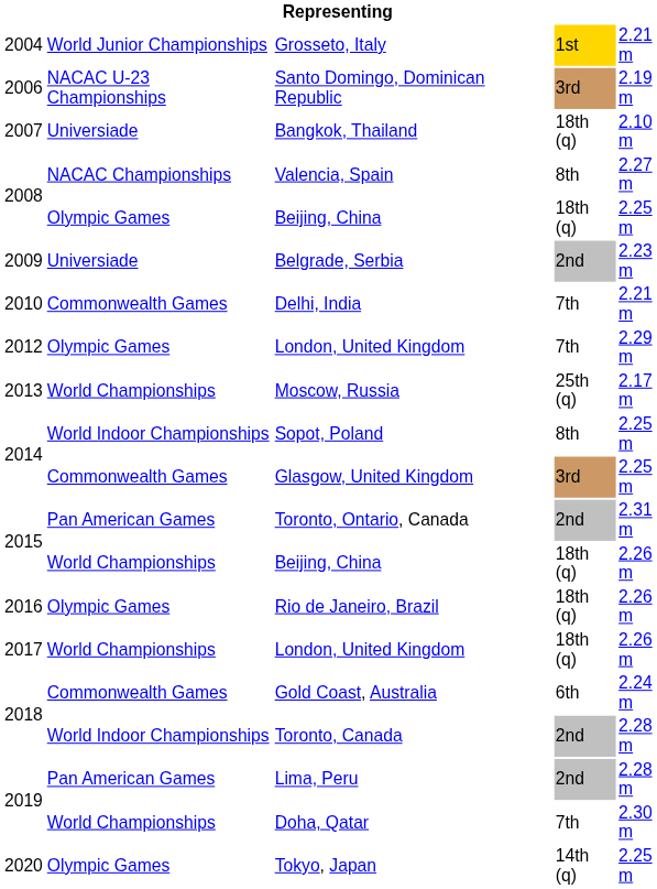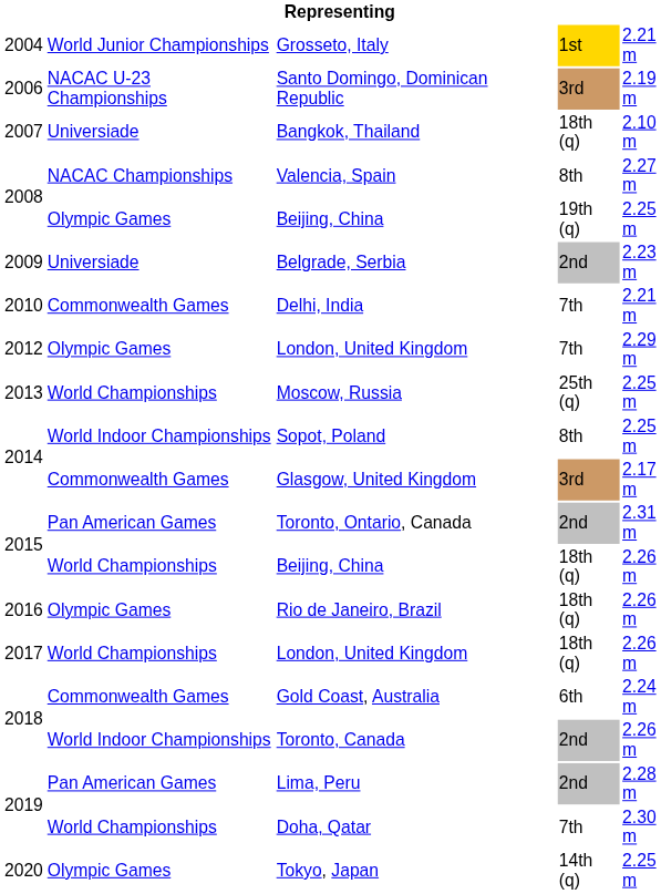 <table>
 <tr>
 <th colspan="5">Representing </th>
 </tr>
 <tr>
 <td>2004</td>
 <td><a href='#'>World Junior Championships</a></td>
 <td><a href='#'>Grosseto, Italy</a></td>
 <td bgcolor="gold">1st</td>
 <td><a href='#'>2.21 m</a></td>
 </tr>
 <tr>
 <td>2006</td>
 <td><a href='#'>NACAC U-23 Championships</a></td>
 <td><a href='#'>Santo Domingo, Dominican Republic</a></td>
 <td bgcolor=#cc9966>3rd</td>
 <td><a href='#'>2.19 m</a></td>
 </tr>
 <tr>
 <td>2007</td>
 <td><a href='#'>Universiade</a></td>
 <td><a href='#'>Bangkok, Thailand</a></td>
 <td>18th (q)</td>
 <td><a href='#'>2.10 m</a></td>
 </tr>
 <tr>
 <td rowspan=2>2008</td>
 <td><a href='#'>NACAC Championships</a></td>
 <td><a href='#'>Valencia, Spain</a></td>
 <td>8th</td>
 <td><a href='#'>2.27 m</a></td>
 </tr>
 <tr>
 <td><a href='#'>Olympic Games</a></td>
 <td><a href='#'>Beijing, China</a></td>
-<td>18th (q)</td>
+<td>19th (q)</td>
 <td><a href='#'>2.25 m</a></td>
 </tr>
 <tr>
 <td>2009</td>
 <td><a href='#'>Universiade</a></td>
 <td><a href='#'>Belgrade, Serbia</a></td>
 <td bgcolor="silver">2nd</td>
 <td><a href='#'>2.23 m</a></td>
 </tr>
 <tr>
 <td>2010</td>
 <td><a href='#'>Commonwealth Games</a></td>
 <td><a href='#'>Delhi, India</a></td>
 <td>7th</td>
 <td><a href='#'>2.21 m</a></td>
 </tr>
 <tr>
 <td>2012</td>
 <td><a href='#'>Olympic Games</a></td>
 <td><a href='#'>London, United Kingdom</a></td>
 <td>7th</td>
 <td><a href='#'>2.29 m</a></td>
 </tr>
 <tr>
 <td>2013</td>
 <td><a href='#'>World Championships</a></td>
 <td><a href='#'>Moscow, Russia</a></td>
 <td>25th (q)</td>
-<td><a href='#'>2.17 m</a></td>
+<td><a href='#'>2.25 m</a></td>
 </tr>
 <tr>
 <td rowspan=2>2014</td>
 <td><a href='#'>World Indoor Championships</a></td>
 <td><a href='#'>Sopot, Poland</a></td>
 <td>8th</td>
 <td><a href='#'>2.25 m</a></td>
 </tr>
 <tr>
 <td><a href='#'>Commonwealth Games</a></td>
 <td><a href='#'>Glasgow, United Kingdom</a></td>
 <td bgcolor=#cc9966>3rd</td>
-<td><a href='#'>2.25 m</a></td>
+<td><a href='#'>2.17 m</a></td>
 </tr>
 <tr>
 <td rowspan=2>2015</td>
 <td><a href='#'>Pan American Games</a></td>
 <td><a href='#'>Toronto, Ontario</a>, Canada</td>
 <td bgcolor="silver">2nd</td>
 <td><a href='#'>2.31 m</a></td>
 </tr>
 <tr>
 <td><a href='#'>World Championships</a></td>
 <td><a href='#'>Beijing, China</a></td>
 <td>18th (q)</td>
 <td><a href='#'>2.26 m</a></td>
 </tr>
 <tr>
 <td>2016</td>
 <td><a href='#'>Olympic Games</a></td>
 <td><a href='#'>Rio de Janeiro, Brazil</a></td>
 <td>18th (q)</td>
 <td><a href='#'>2.26 m</a></td>
 </tr>
 <tr>
 <td>2017</td>
 <td><a href='#'>World Championships</a></td>
 <td><a href='#'>London, United Kingdom</a></td>
 <td>18th (q)</td>
 <td><a href='#'>2.26 m</a></td>
 </tr>
 <tr>
 <td rowspan=2>2018</td>
 <td><a href='#'>Commonwealth Games</a></td>
 <td><a href='#'>Gold Coast</a>, <a href='#'>Australia</a></td>
 <td>6th</td>
 <td><a href='#'>2.24 m</a></td>
 </tr>
 <tr>
 <td><a href='#'>World Indoor Championships</a></td>
 <td><a href='#'>Toronto, Canada</a></td>
 <td bgcolor=silver>2nd</td>
-<td><a href='#'>2.28 m</a></td>
+<td><a href='#'>2.26 m</a></td>
 </tr>
 <tr>
 <td rowspan=2>2019</td>
 <td><a href='#'>Pan American Games</a></td>
 <td><a href='#'>Lima, Peru</a></td>
 <td bgcolor=silver>2nd</td>
 <td><a href='#'>2.28 m</a></td>
 </tr>
 <tr>
 <td><a href='#'>World Championships</a></td>
 <td><a href='#'>Doha, Qatar</a></td>
 <td>7th</td>
 <td><a href='#'>2.30 m</a></td>
 </tr>
 <tr>
 <td>2020</td>
 <td><a href='#'>Olympic Games</a></td>
 <td><a href='#'>Tokyo</a>, <a href='#'>Japan</a></td>
 <td>14th (q)</td>
 <td><a href='#'>2.25 m</a></td>
 </tr>
 </table>
